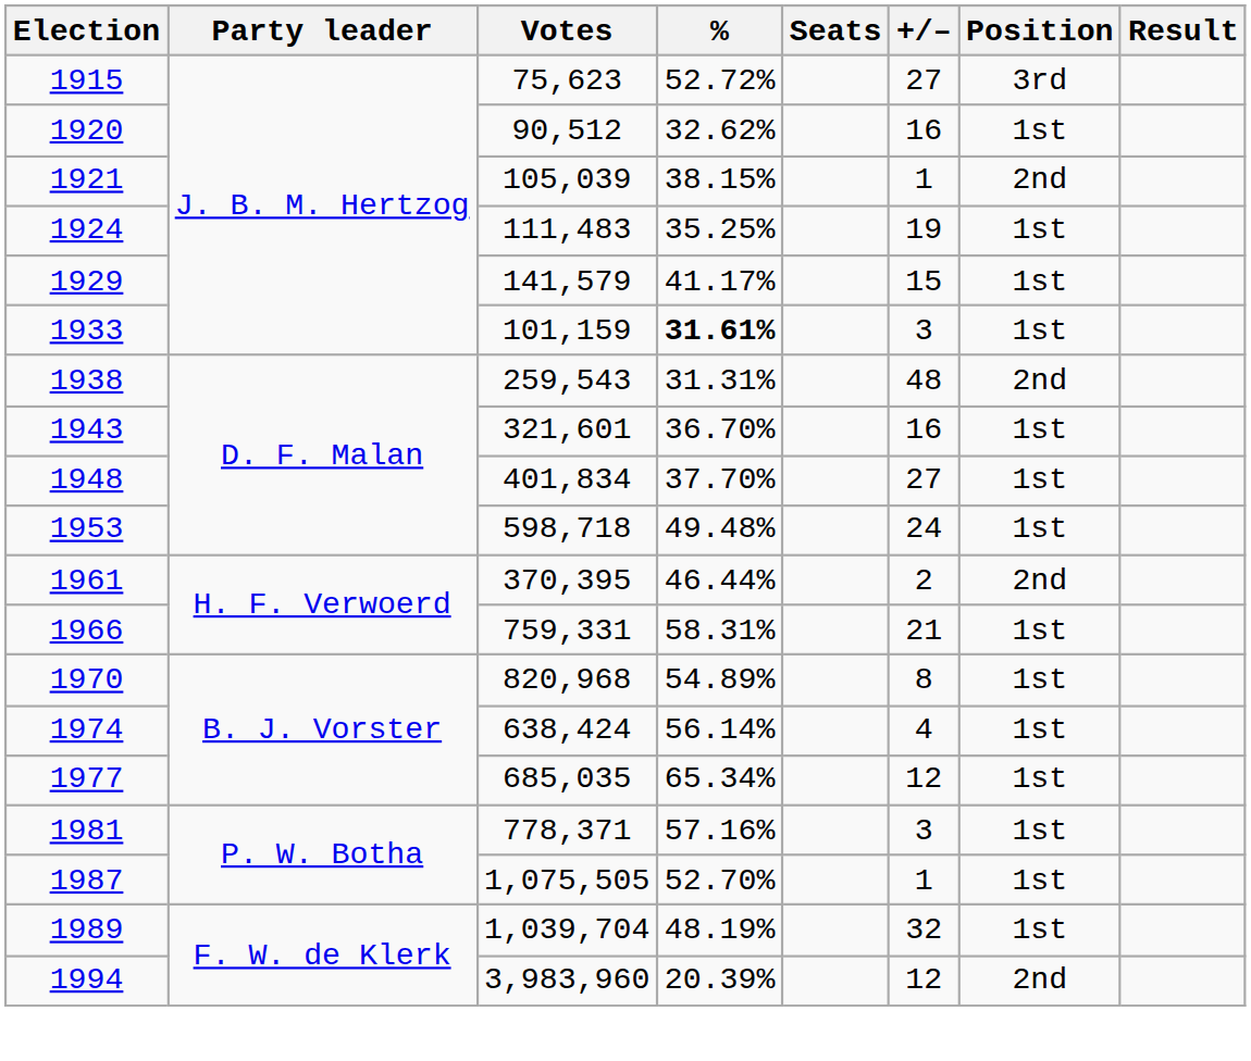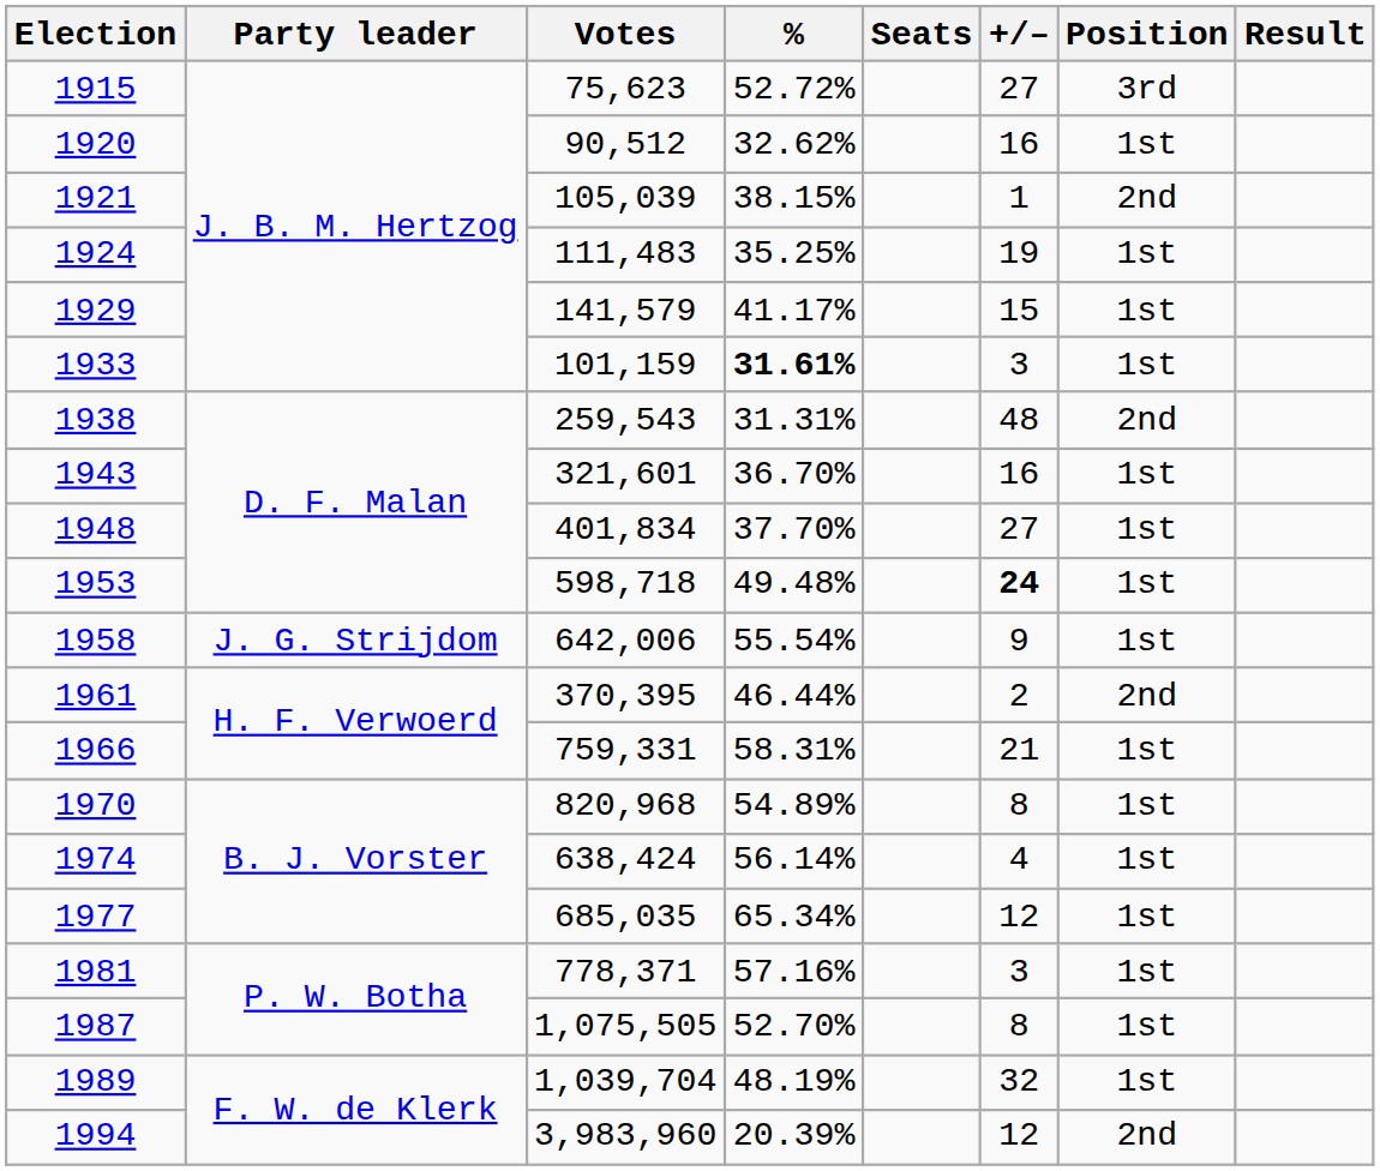 <table class=wikitable style=text-align:center>
 <tr>
 <th>Election</th>
 <th>Party leader</th>
 <th>Votes</th>
 <th>%</th>
 <th>Seats</th>
 <th>+/–</th>
 <th>Position</th>
 <th>Result</th>
 </tr>
 <tr>
 <td><a href='#'>1915</a></td>
 <td rowspan=6><a href='#'>J. B. M. Hertzog</a></td>
 <td>75,623</td>
 <td>52.72%</td>
 <td></td>
 <td> 27</td>
 <td> 3rd</td>
 <td></td>
 </tr>
 <tr>
 <td><a href='#'>1920</a></td>
 <td>90,512</td>
 <td>32.62%</td>
 <td></td>
 <td> 16</td>
 <td> 1st</td>
 <td></td>
 </tr>
 <tr>
 <td><a href='#'>1921</a></td>
 <td>105,039</td>
 <td>38.15%</td>
 <td></td>
 <td> 1</td>
 <td> 2nd</td>
 <td></td>
 </tr>
 <tr>
 <td><a href='#'>1924</a></td>
 <td>111,483</td>
 <td>35.25%</td>
 <td></td>
 <td> 19</td>
 <td> 1st</td>
 <td></td>
 </tr>
 <tr>
 <td><a href='#'>1929</a></td>
 <td>141,579</td>
 <td>41.17%</td>
 <td></td>
 <td> 15</td>
 <td> 1st</td>
 <td></td>
 </tr>
 <tr>
 <td><a href='#'>1933</a></td>
 <td>101,159</td>
 <td><strong>31.61%</strong></td>
 <td></td>
 <td> 3</td>
 <td> 1st</td>
 <td></td>
 </tr>
 <tr>
 <td><a href='#'>1938</a></td>
 <td rowspan=4><a href='#'>D. F. Malan</a></td>
 <td>259,543</td>
 <td>31.31%</td>
 <td></td>
 <td> 48</td>
 <td> 2nd</td>
 <td></td>
 </tr>
 <tr>
 <td><a href='#'>1943</a></td>
 <td>321,601</td>
 <td>36.70%</td>
 <td></td>
 <td> 16</td>
 <td> 1st</td>
 <td></td>
 </tr>
 <tr>
 <td><a href='#'>1948</a></td>
 <td>401,834</td>
 <td>37.70%</td>
 <td></td>
 <td> 27</td>
 <td> 1st</td>
 <td></td>
 </tr>
 <tr>
 <td><a href='#'>1953</a></td>
 <td>598,718</td>
 <td>49.48%</td>
 <td></td>
-<td> 24</td>
+<td><strong> 24</strong></td>
+<td> 1st</td>
+<td></td>
+</tr>
+<tr>
+<td><a href='#'>1958</a></td>
+<td><a href='#'>J. G. Strijdom</a></td>
+<td>642,006</td>
+<td>55.54%</td>
+<td></td>
+<td> 9</td>
 <td> 1st</td>
 <td></td>
 </tr>
 <tr>
 <td><a href='#'>1961</a></td>
 <td rowspan=2><a href='#'>H. F. Verwoerd</a></td>
 <td>370,395</td>
 <td>46.44%</td>
 <td></td>
 <td> 2</td>
 <td> 2nd</td>
 <td></td>
 </tr>
 <tr>
 <td><a href='#'>1966</a></td>
 <td>759,331</td>
 <td>58.31%</td>
 <td></td>
 <td> 21</td>
 <td> 1st</td>
 <td></td>
 </tr>
 <tr>
 <td><a href='#'>1970</a></td>
 <td rowspan=3><a href='#'>B. J. Vorster</a></td>
 <td>820,968</td>
 <td>54.89%</td>
 <td></td>
 <td> 8</td>
 <td> 1st</td>
 <td></td>
 </tr>
 <tr>
 <td><a href='#'>1974</a></td>
 <td>638,424</td>
 <td>56.14%</td>
 <td></td>
 <td> 4</td>
 <td> 1st</td>
 <td></td>
 </tr>
 <tr>
 <td><a href='#'>1977</a></td>
 <td>685,035</td>
 <td>65.34%</td>
 <td></td>
 <td> 12</td>
 <td> 1st</td>
 <td></td>
 </tr>
 <tr>
 <td><a href='#'>1981</a></td>
 <td rowspan=2><a href='#'>P. W. Botha</a></td>
 <td>778,371</td>
 <td>57.16%</td>
 <td></td>
 <td> 3</td>
 <td> 1st</td>
 <td></td>
 </tr>
 <tr>
 <td><a href='#'>1987</a></td>
 <td>1,075,505</td>
 <td>52.70%</td>
 <td></td>
-<td> 1</td>
+<td> 8</td>
 <td> 1st</td>
 <td></td>
 </tr>
 <tr>
 <td><a href='#'>1989</a></td>
 <td rowspan=2><a href='#'>F. W. de Klerk</a></td>
 <td>1,039,704</td>
 <td>48.19%</td>
 <td></td>
 <td> 32</td>
 <td> 1st</td>
 <td></td>
 </tr>
 <tr>
 <td><a href='#'>1994</a></td>
 <td>3,983,960</td>
 <td>20.39%</td>
 <td></td>
 <td> 12</td>
 <td> 2nd</td>
 <td></td>
 </tr>
 </table>
